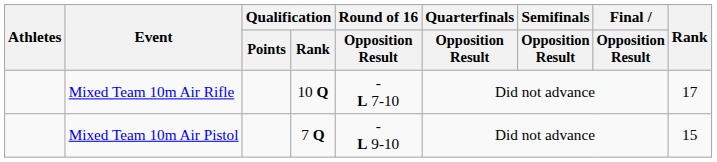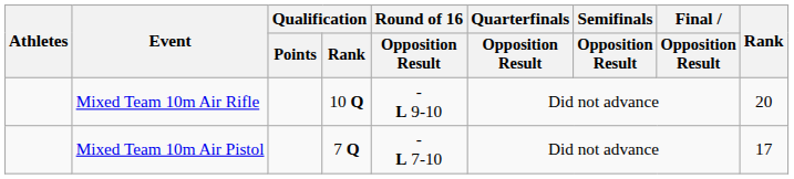 <table class="wikitable" style="font-size:90%;">
 <tr>
 <th rowspan=2>Athletes</th>
 <th rowspan=2>Event</th>
 <th colspan=2>Qualification</th>
 <th>Round of 16</th>
 <th>Quarterfinals</th>
 <th>Semifinals</th>
 <th>Final / </th>
 <th rowspan=2>Rank</th>
 </tr>
 <tr style="font-size:95%">
 <th>Points</th>
 <th>Rank</th>
 <th>Opposition<br>Result</th>
 <th>Opposition<br>Result</th>
 <th>Opposition<br>Result</th>
 <th>Opposition<br>Result</th>
 </tr>
 <tr align=center>
 <td align=left><br></td>
 <td align=left><a href='#'>Mixed Team 10m Air Rifle</a></td>
 <td></td>
 <td>10 <strong>Q</strong></td>
-<td>-<br><strong>L</strong> 7-10</td>
+<td>-<br><strong>L</strong> 9-10</td>
 <td colspan=3>Did not advance</td>
-<td>17</td>
+<td>20</td>
 </tr>
 <tr align=center>
 <td align=left><br></td>
 <td align=left><a href='#'>Mixed Team 10m Air Pistol</a></td>
 <td></td>
 <td>7 <strong>Q</strong></td>
-<td>-<br><strong>L</strong> 9-10</td>
+<td>-<br><strong>L</strong> 7-10</td>
 <td colspan=3>Did not advance</td>
-<td>15</td>
+<td>17</td>
 </tr>
 </table>
